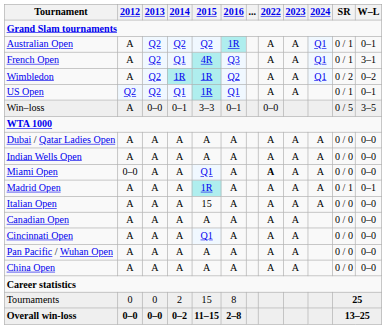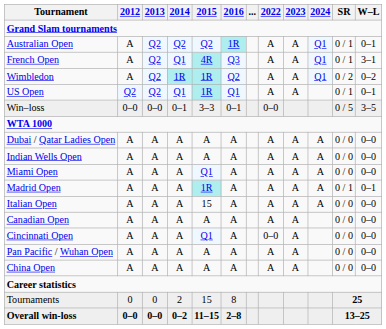 <table class=wikitable style=text-align:center;>
 <tr>
 <th>Tournament</th>
 <th><a href='#'>2012</a></th>
 <th><a href='#'>2013</a></th>
 <th><a href='#'>2014</a></th>
 <th><a href='#'>2015</a></th>
 <th><a href='#'>2016</a></th>
 <th>...</th>
 <th><a href='#'>2022</a></th>
 <th><a href='#'>2023</a></th>
 <th><a href='#'>2024</a></th>
 <th>SR</th>
 <th>W–L</th>
 </tr>
 <tr>
 <td colspan=12 style=text-align:left><strong><a href='#'>Grand Slam tournaments</a></strong></td>
 </tr>
 <tr>
 <td style=text-align:left;><a href='#'>Australian Open</a></td>
 <td>A</td>
 <td style=background:#f0f8ff><a href='#'>Q2</a></td>
 <td style=background:#f0f8ff><a href='#'>Q2</a></td>
 <td style=background:#f0f8ff><a href='#'>Q2</a></td>
 <td style=background:#afeeee;><a href='#'>1R</a></td>
 <td></td>
 <td>A</td>
 <td>A</td>
 <td style=background:#f0f8ff><a href='#'>Q1</a></td>
 <td>0 / 1</td>
 <td>0–1</td>
 </tr>
 <tr>
 <td style=text-align:left;><a href='#'>French Open</a></td>
 <td>A</td>
 <td style=background:#f0f8ff><a href='#'>Q2</a></td>
 <td style=background:#f0f8ff><a href='#'>Q1</a></td>
 <td style=background:#afeeee;><a href='#'>4R</a></td>
 <td style=background:#f0f8ff><a href='#'>Q3</a></td>
 <td></td>
 <td>A</td>
 <td>A</td>
 <td style=background:#f0f8ff><a href='#'>Q1</a></td>
 <td>0 / 1</td>
 <td>3–1</td>
 </tr>
 <tr>
 <td style=text-align:left;><a href='#'>Wimbledon</a></td>
 <td>A</td>
 <td style=background:#f0f8ff><a href='#'>Q2</a></td>
 <td style=background:#afeeee;><a href='#'>1R</a></td>
 <td style=background:#afeeee;><a href='#'>1R</a></td>
 <td style=background:#f0f8ff><a href='#'>Q2</a></td>
 <td></td>
 <td>A</td>
 <td>A</td>
 <td style=background:#f0f8ff><a href='#'>Q1</a></td>
 <td>0 / 2</td>
 <td>0–2</td>
 </tr>
 <tr>
 <td style=text-align:left;><a href='#'>US Open</a></td>
 <td style=background:#f0f8ff><a href='#'>Q2</a></td>
 <td style=background:#f0f8ff><a href='#'>Q2</a></td>
 <td style=background:#f0f8ff><a href='#'>Q1</a></td>
 <td style=background:#afeeee;><a href='#'>1R</a></td>
 <td style=background:#f0f8ff><a href='#'>Q1</a></td>
 <td></td>
 <td>A</td>
 <td>A</td>
 <td></td>
 <td>0 / 1</td>
 <td>0–1</td>
 </tr>
 <tr style=background:#efefef; font-weight:bold;>
 <td style=text-align:left;>Win–loss</td>
-<td>A</td>
+<td>0–0</td>
 <td>0–0</td>
 <td>0–1</td>
 <td>3–3</td>
 <td>0–1</td>
 <td></td>
 <td>0–0</td>
 <td></td>
 <td></td>
 <td>0 / 5</td>
 <td>3–5</td>
 </tr>
 <tr>
 <td colspan=12 style=text-align:left><strong><a href='#'>WTA 1000</a></strong></td>
 </tr>
 <tr>
 <td style=text-align:left><a href='#'>Dubai</a> / <a href='#'>Qatar Ladies Open</a></td>
 <td>A</td>
 <td>A</td>
 <td>A</td>
 <td>A</td>
 <td>A</td>
 <td></td>
 <td>A</td>
 <td>A</td>
 <td>A</td>
 <td>0 / 0</td>
 <td>0–0</td>
 </tr>
 <tr>
 <td style=text-align:left><a href='#'>Indian Wells Open</a></td>
 <td>A</td>
 <td>A</td>
 <td>A</td>
 <td>A</td>
 <td>A</td>
 <td></td>
 <td>A</td>
 <td>A</td>
 <td>A</td>
 <td>0 / 0</td>
 <td>0–0</td>
 </tr>
 <tr>
 <td style=text-align:left><a href='#'>Miami Open</a></td>
-<td>0–0</td>
+<td>A</td>
 <td>A</td>
 <td>A</td>
 <td style=background:#f0f8ff><a href='#'>Q1</a></td>
 <td>A</td>
 <td></td>
-<td><strong>A</strong></td>
+<td>A</td>
 <td>A</td>
 <td>A</td>
 <td>0 / 0</td>
 <td>0–0</td>
 </tr>
 <tr>
 <td style=text-align:left><a href='#'>Madrid Open</a></td>
 <td>A</td>
 <td>A</td>
 <td>A</td>
 <td style=background:#afeeee><a href='#'>1R</a></td>
 <td>A</td>
 <td></td>
 <td>A</td>
 <td>A</td>
 <td>A</td>
 <td>0 / 1</td>
 <td>0–1</td>
 </tr>
 <tr>
 <td style=text-align:left><a href='#'>Italian Open</a></td>
 <td>A</td>
 <td>A</td>
 <td>A</td>
 <td>15</td>
 <td>A</td>
 <td></td>
 <td>A</td>
 <td>A</td>
 <td>A</td>
 <td>0 / 0</td>
 <td>0–0</td>
 </tr>
 <tr>
 <td style=text-align:left><a href='#'>Canadian Open</a></td>
 <td>A</td>
 <td>A</td>
 <td>A</td>
 <td>A</td>
 <td>A</td>
 <td></td>
 <td>A</td>
 <td>A</td>
 <td></td>
 <td>0 / 0</td>
 <td>0–0</td>
 </tr>
 <tr>
 <td style=text-align:left><a href='#'>Cincinnati Open</a></td>
 <td>A</td>
 <td>A</td>
 <td>A</td>
 <td style=background:#f0f8ff><a href='#'>Q1</a></td>
 <td>A</td>
 <td></td>
-<td>A</td>
+<td>0–0</td>
 <td>A</td>
 <td></td>
 <td>0 / 0</td>
 <td>0–0</td>
 </tr>
 <tr>
 <td style=text-align:left><a href='#'>Pan Pacific</a> / <a href='#'>Wuhan Open</a></td>
 <td>A</td>
 <td>A</td>
 <td>A</td>
 <td>A</td>
 <td>A</td>
 <td></td>
 <td>A</td>
 <td>A</td>
 <td></td>
 <td>0 / 0</td>
 <td>0–0</td>
 </tr>
 <tr>
 <td style=text-align:left><a href='#'>China Open</a></td>
 <td>A</td>
 <td>A</td>
 <td>A</td>
 <td>A</td>
 <td>A</td>
 <td></td>
 <td>A</td>
 <td>A</td>
 <td></td>
 <td>0 / 0</td>
 <td>0–0</td>
 </tr>
 <tr>
 <td colspan=12 style=text-align:left><strong>Career statistics</strong></td>
 </tr>
 <tr style=background:#efefef>
 <td style=text-align:left>Tournaments</td>
 <td>0</td>
 <td>0</td>
 <td>2</td>
 <td>15</td>
 <td>8</td>
 <td></td>
 <td></td>
 <td></td>
 <td></td>
 <td colspan=2><strong>25</strong></td>
 </tr>
 <tr style=background:#efefef;font-weight:bold>
 <td style=text-align:left>Overall win-loss</td>
 <td>0–0</td>
 <td>0–0</td>
 <td>0–2</td>
 <td>11–15</td>
 <td>2–8</td>
 <td></td>
 <td></td>
 <td></td>
 <td></td>
 <td colspan=2>13–25</td>
 </tr>
 </table>
